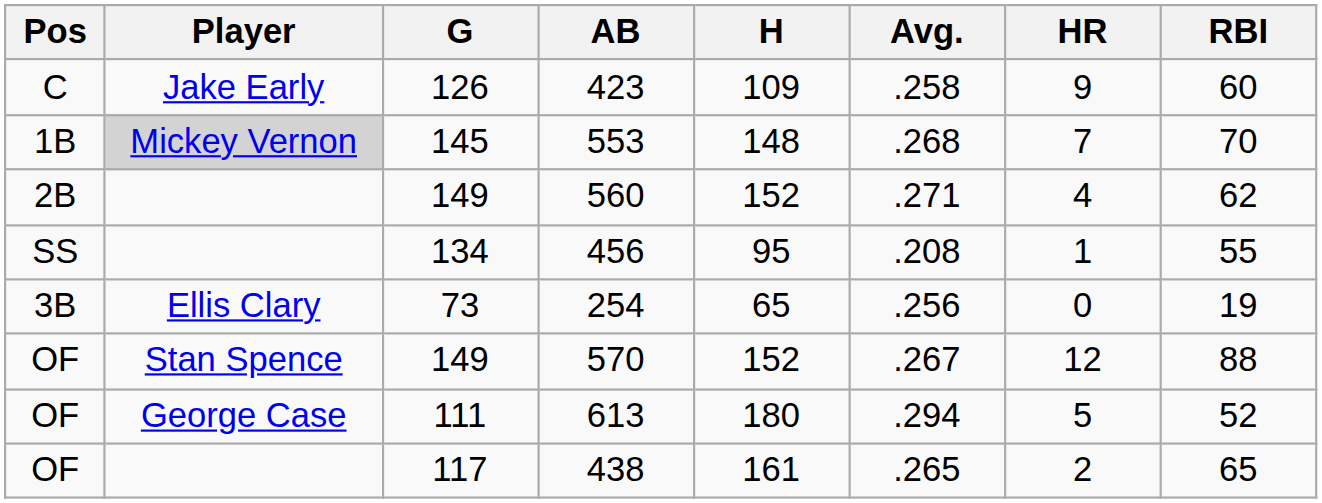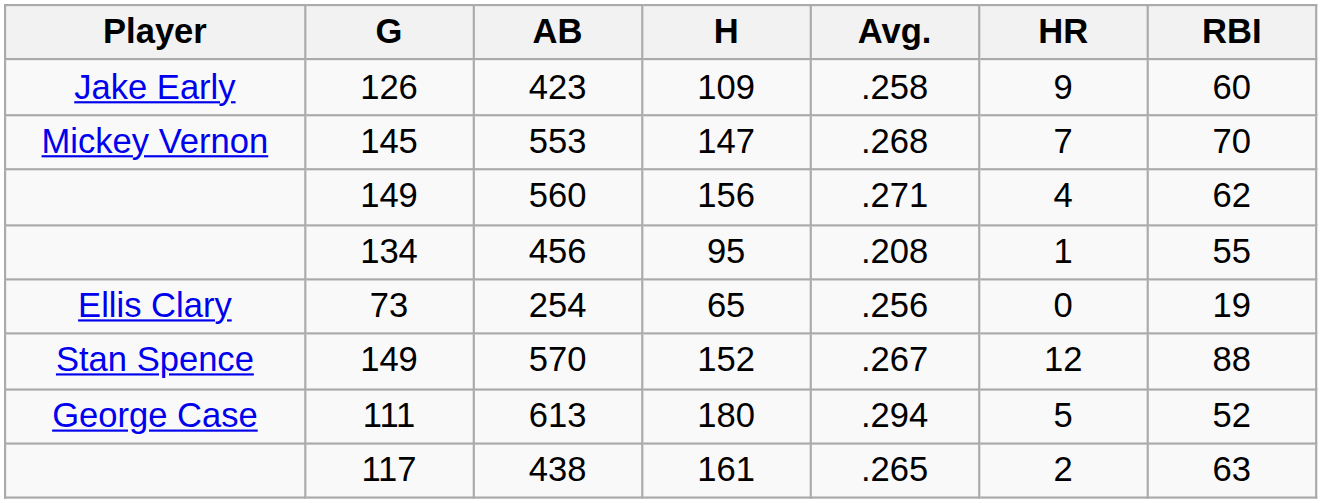 <table class="wikitable sortable">
 <tr>
-<th bgcolor="#DDDDFF" width="5%">Pos</th>
 <th bgcolor="#DDDDFF" width="16%">Player</th>
 <th bgcolor="#DDDDFF" width="9%">G</th>
 <th bgcolor="#DDDDFF" width="9%">AB</th>
 <th bgcolor="#DDDDFF" width="9%">H</th>
 <th bgcolor="#DDDDFF" width="9%">Avg.</th>
 <th bgcolor="#DDDDFF" width="9%">HR</th>
 <th bgcolor="#DDDDFF" width="9%">RBI</th>
 </tr>
 <tr align="center">
-<td>C</td>
 <td><a href='#'>Jake Early</a></td>
 <td>126</td>
 <td>423</td>
 <td>109</td>
 <td>.258</td>
 <td>9</td>
 <td>60</td>
 </tr>
 <tr align="center">
-<td>1B</td>
-<td style="background: lightgrey;"><a href='#'>Mickey Vernon</a></td>
+<td><a href='#'>Mickey Vernon</a></td>
 <td>145</td>
 <td>553</td>
-<td>148</td>
+<td>147</td>
 <td>.268</td>
 <td>7</td>
 <td>70</td>
 </tr>
 <tr align="center">
-<td>2B</td>
 <td></td>
 <td>149</td>
 <td>560</td>
-<td>152</td>
+<td>156</td>
 <td>.271</td>
 <td>4</td>
 <td>62</td>
 </tr>
 <tr align="center">
-<td>SS</td>
 <td></td>
 <td>134</td>
 <td>456</td>
 <td>95</td>
 <td>.208</td>
 <td>1</td>
 <td>55</td>
 </tr>
 <tr align="center">
-<td>3B</td>
 <td><a href='#'>Ellis Clary</a></td>
 <td>73</td>
 <td>254</td>
 <td>65</td>
 <td>.256</td>
 <td>0</td>
 <td>19</td>
 </tr>
 <tr align="center">
-<td>OF</td>
 <td><a href='#'>Stan Spence</a></td>
 <td>149</td>
 <td>570</td>
 <td>152</td>
 <td>.267</td>
 <td>12</td>
 <td>88</td>
 </tr>
 <tr align="center">
-<td>OF</td>
 <td><a href='#'>George Case</a></td>
 <td>111</td>
 <td>613</td>
 <td>180</td>
 <td>.294</td>
 <td>5</td>
 <td>52</td>
 </tr>
 <tr align="center">
-<td>OF</td>
 <td></td>
 <td>117</td>
 <td>438</td>
 <td>161</td>
 <td>.265</td>
 <td>2</td>
-<td>65</td>
+<td>63</td>
 </tr>
 </table>
